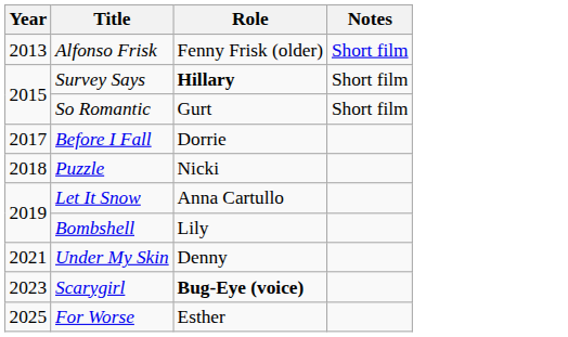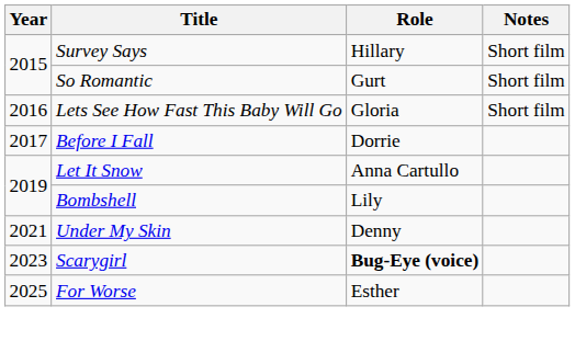 <table class="wikitable sortable">
 <tr>
 <th>Year</th>
 <th>Title</th>
 <th>Role</th>
 <th class="unsortable">Notes</th>
 </tr>
 <tr>
-<td>2013</td>
-<td><em>Alfonso Frisk</em></td>
-<td>Fenny Frisk (older)</td>
-<td><a href='#'>Short film</a></td>
-</tr>
-<tr>
 <td rowspan=2>2015</td>
 <td><em>Survey Says</em></td>
-<td><strong>Hillary</strong></td>
+<td>Hillary</td>
 <td>Short film</td>
 </tr>
 <tr>
 <td><em>So Romantic</em></td>
 <td>Gurt</td>
 <td>Short film</td>
 </tr>
 <tr>
+<td>2016</td>
+<td><em>Lets See How Fast This Baby Will Go</em></td>
+<td>Gloria</td>
+<td>Short film</td>
+</tr>
+<tr>
 <td>2017</td>
 <td><em><a href='#'>Before I Fall</a></em></td>
 <td>Dorrie</td>
-<td></td>
-</tr>
-<tr>
-<td>2018</td>
-<td><em><a href='#'>Puzzle</a></em></td>
-<td>Nicki</td>
 <td></td>
 </tr>
 <tr>
 <td rowspan=2>2019</td>
 <td><em><a href='#'>Let It Snow</a></em></td>
 <td>Anna Cartullo</td>
 <td></td>
 </tr>
 <tr>
 <td><em><a href='#'>Bombshell</a></em></td>
 <td>Lily</td>
 <td></td>
 </tr>
 <tr>
 <td>2021</td>
 <td><em><a href='#'>Under My Skin</a></em></td>
 <td>Denny</td>
 <td></td>
 </tr>
 <tr>
 <td>2023</td>
 <td><em><a href='#'>Scarygirl</a></em></td>
 <td><strong>Bug-Eye (voice)</strong></td>
 <td></td>
 </tr>
 <tr>
 <td>2025</td>
 <td><em><a href='#'>For Worse</a></em></td>
 <td>Esther</td>
 <td></td>
 </tr>
 </table>
